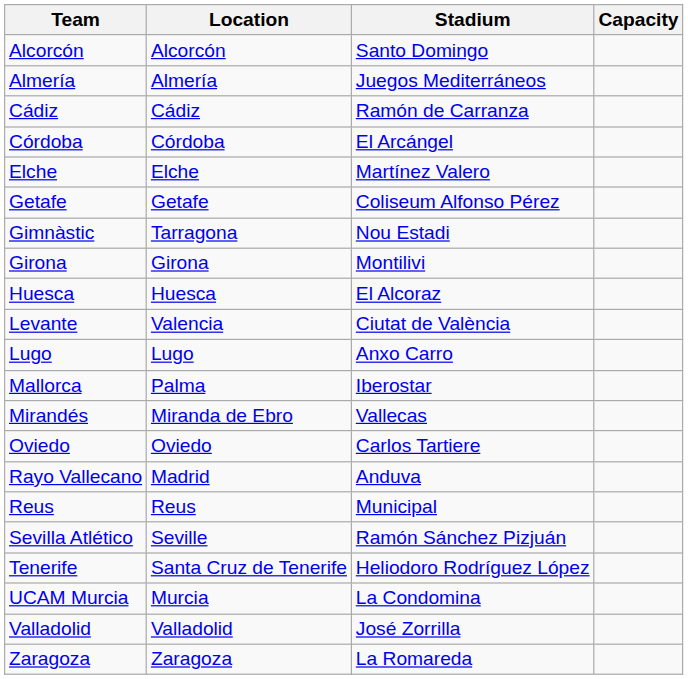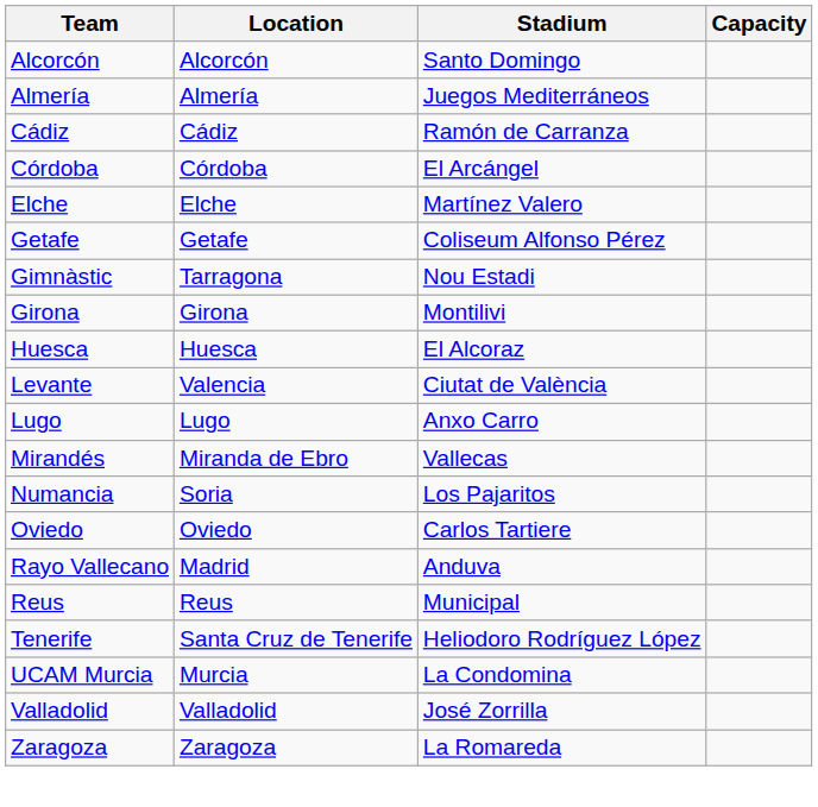 <table class="wikitable sortable" style="text-align: left;">
 <tr>
 <th>Team</th>
 <th>Location</th>
 <th>Stadium</th>
 <th>Capacity</th>
 </tr>
 <tr>
 <td><a href='#'>Alcorcón</a></td>
 <td><a href='#'>Alcorcón</a></td>
 <td><a href='#'>Santo Domingo</a></td>
 <td style="text-align:center;"></td>
 </tr>
 <tr>
 <td><a href='#'>Almería</a></td>
 <td><a href='#'>Almería</a></td>
 <td><a href='#'>Juegos Mediterráneos</a></td>
 <td style="text-align:center;"></td>
 </tr>
 <tr>
 <td><a href='#'>Cádiz</a></td>
 <td><a href='#'>Cádiz</a></td>
 <td><a href='#'>Ramón de Carranza</a></td>
 <td style="text-align:center;"></td>
 </tr>
 <tr>
 <td><a href='#'>Córdoba</a></td>
 <td><a href='#'>Córdoba</a></td>
 <td><a href='#'>El Arcángel</a></td>
 <td style="text-align:center;"></td>
 </tr>
 <tr>
 <td><a href='#'>Elche</a></td>
 <td><a href='#'>Elche</a></td>
 <td><a href='#'>Martínez Valero</a></td>
 <td style="text-align:center;"></td>
 </tr>
 <tr>
 <td><a href='#'>Getafe</a></td>
 <td><a href='#'>Getafe</a></td>
 <td><a href='#'>Coliseum Alfonso Pérez</a></td>
 <td align="center"></td>
 </tr>
 <tr>
 <td><a href='#'>Gimnàstic</a></td>
 <td><a href='#'>Tarragona</a></td>
 <td><a href='#'>Nou Estadi</a></td>
 <td style="text-align:center;"></td>
 </tr>
 <tr>
 <td><a href='#'>Girona</a></td>
 <td><a href='#'>Girona</a></td>
 <td><a href='#'>Montilivi</a></td>
 <td style="text-align:center;"></td>
 </tr>
 <tr>
 <td><a href='#'>Huesca</a></td>
 <td><a href='#'>Huesca</a></td>
 <td><a href='#'>El Alcoraz</a></td>
 <td style="text-align:center;"></td>
 </tr>
 <tr>
 <td><a href='#'>Levante</a></td>
 <td><a href='#'>Valencia</a></td>
 <td><a href='#'>Ciutat de València</a></td>
 <td align="center"></td>
 </tr>
 <tr>
 <td><a href='#'>Lugo</a></td>
 <td><a href='#'>Lugo</a></td>
 <td><a href='#'>Anxo Carro</a></td>
 <td style="text-align:center;"></td>
 </tr>
 <tr>
-<td><a href='#'>Mallorca</a></td>
-<td><a href='#'>Palma</a></td>
-<td><a href='#'>Iberostar</a></td>
+<td><a href='#'>Mirandés</a></td>
+<td><a href='#'>Miranda de Ebro</a></td>
+<td><a href='#'>Vallecas</a></td>
 <td style="text-align:center;"></td>
 </tr>
 <tr>
-<td><a href='#'>Mirandés</a></td>
-<td><a href='#'>Miranda de Ebro</a></td>
-<td><a href='#'>Vallecas</a></td>
+<td><a href='#'>Numancia</a></td>
+<td><a href='#'>Soria</a></td>
+<td><a href='#'>Los Pajaritos</a></td>
 <td style="text-align:center;"></td>
 </tr>
 <tr>
 <td><a href='#'>Oviedo</a></td>
 <td><a href='#'>Oviedo</a></td>
 <td><a href='#'>Carlos Tartiere</a></td>
 <td style="text-align:center;"></td>
 </tr>
 <tr>
 <td><a href='#'>Rayo Vallecano</a></td>
 <td><a href='#'>Madrid</a></td>
 <td><a href='#'>Anduva</a></td>
 <td align="center"></td>
 </tr>
 <tr>
 <td><a href='#'>Reus</a></td>
 <td><a href='#'>Reus</a></td>
 <td><a href='#'>Municipal</a></td>
 <td style="text-align:center;"></td>
-</tr>
-<tr>
-<td><a href='#'>Sevilla Atlético</a></td>
-<td><a href='#'>Seville</a></td>
-<td><a href='#'>Ramón Sánchez Pizjuán</a></td>
-<td align="center"></td>
 </tr>
 <tr>
 <td><a href='#'>Tenerife</a></td>
 <td><a href='#'>Santa Cruz de Tenerife</a></td>
 <td><a href='#'>Heliodoro Rodríguez López</a></td>
 <td style="text-align:center;"></td>
 </tr>
 <tr>
 <td><a href='#'>UCAM Murcia</a></td>
 <td><a href='#'>Murcia</a></td>
 <td><a href='#'>La Condomina</a></td>
 <td style="text-align:center;"></td>
 </tr>
 <tr>
 <td><a href='#'>Valladolid</a></td>
 <td><a href='#'>Valladolid</a></td>
 <td><a href='#'>José Zorrilla</a></td>
 <td style="text-align:center;"></td>
 </tr>
 <tr>
 <td><a href='#'>Zaragoza</a></td>
 <td><a href='#'>Zaragoza</a></td>
 <td><a href='#'>La Romareda</a></td>
 <td style="text-align:center;"></td>
 </tr>
 </table>
